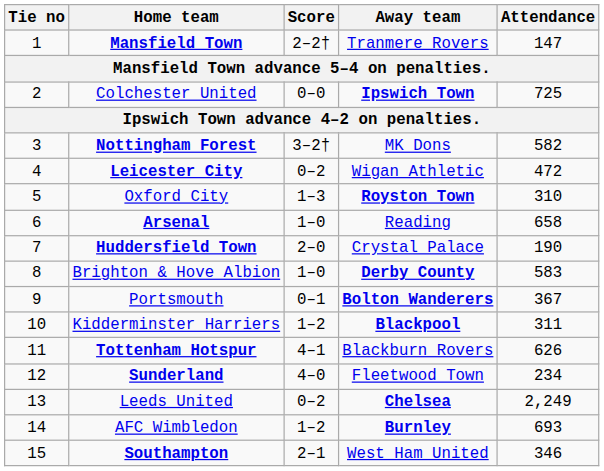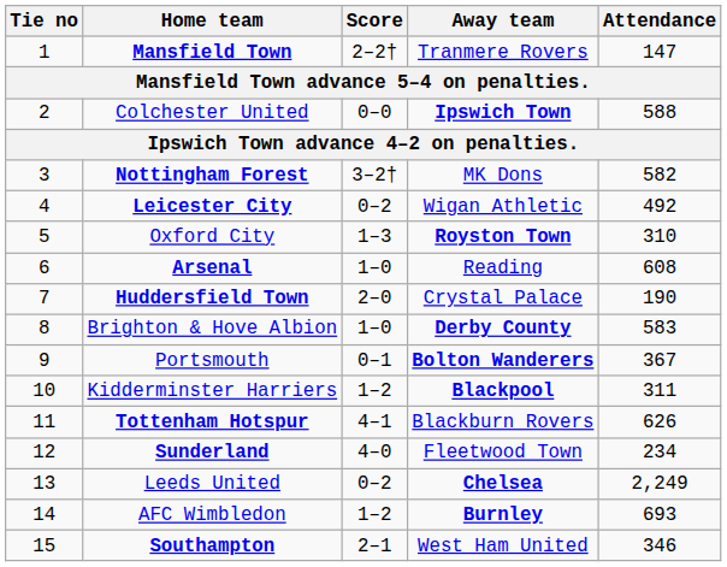 <table class="wikitable" style="text-align: center">
 <tr>
 <th>Tie no</th>
 <th>Home team</th>
 <th>Score</th>
 <th>Away team</th>
 <th>Attendance</th>
 </tr>
 <tr>
 <td>1</td>
 <td><strong><a href='#'>Mansfield Town</a></strong></td>
 <td>2–2†</td>
 <td><a href='#'>Tranmere Rovers</a></td>
 <td>147</td>
 </tr>
 <tr>
 <th colspan="5">Mansfield Town advance 5–4 on penalties.</th>
 </tr>
 <tr>
 <td>2</td>
 <td><a href='#'>Colchester United</a></td>
 <td>0–0</td>
 <td><strong><a href='#'>Ipswich Town</a></strong></td>
-<td>725</td>
+<td>588</td>
 </tr>
 <tr>
 <th colspan="5">Ipswich Town advance 4–2 on penalties.</th>
 </tr>
 <tr>
 <td>3</td>
 <td><strong><a href='#'>Nottingham Forest</a></strong></td>
 <td>3–2†</td>
 <td><a href='#'>MK Dons</a></td>
 <td>582</td>
 </tr>
 <tr>
 <td>4</td>
 <td><strong><a href='#'>Leicester City</a></strong></td>
 <td>0–2</td>
 <td><a href='#'>Wigan Athletic</a></td>
-<td>472</td>
+<td>492</td>
 </tr>
 <tr>
 <td>5</td>
 <td><a href='#'>Oxford City</a></td>
 <td>1–3</td>
 <td><strong><a href='#'>Royston Town</a></strong></td>
 <td>310</td>
 </tr>
 <tr>
 <td>6</td>
 <td><strong><a href='#'>Arsenal</a></strong></td>
 <td>1–0</td>
 <td><a href='#'>Reading</a></td>
-<td>658</td>
+<td>608</td>
 </tr>
 <tr>
 <td>7</td>
 <td><strong><a href='#'>Huddersfield Town</a></strong></td>
 <td>2–0</td>
 <td><a href='#'>Crystal Palace</a></td>
 <td>190</td>
 </tr>
 <tr>
 <td>8</td>
 <td><a href='#'>Brighton & Hove Albion</a></td>
 <td>1–0</td>
 <td><strong><a href='#'>Derby County</a></strong></td>
 <td>583</td>
 </tr>
 <tr>
 <td>9</td>
 <td><a href='#'>Portsmouth</a></td>
 <td>0–1</td>
 <td><strong><a href='#'>Bolton Wanderers</a></strong></td>
 <td>367</td>
 </tr>
 <tr>
 <td>10</td>
 <td><a href='#'>Kidderminster Harriers</a></td>
 <td>1–2</td>
 <td><strong><a href='#'>Blackpool</a></strong></td>
 <td>311</td>
 </tr>
 <tr>
 <td>11</td>
 <td><strong><a href='#'>Tottenham Hotspur</a></strong></td>
 <td>4–1</td>
 <td><a href='#'>Blackburn Rovers</a></td>
 <td>626</td>
 </tr>
 <tr>
 <td>12</td>
 <td><strong><a href='#'>Sunderland</a></strong></td>
 <td>4–0</td>
 <td><a href='#'>Fleetwood Town</a></td>
 <td>234</td>
 </tr>
 <tr>
 <td>13</td>
 <td><a href='#'>Leeds United</a></td>
 <td>0–2</td>
 <td><strong><a href='#'>Chelsea</a></strong></td>
 <td>2,249</td>
 </tr>
 <tr>
 <td>14</td>
 <td><a href='#'>AFC Wimbledon</a></td>
 <td>1–2</td>
 <td><strong><a href='#'>Burnley</a></strong></td>
 <td>693</td>
 </tr>
 <tr>
 <td>15</td>
 <td><strong><a href='#'>Southampton</a></strong></td>
 <td>2–1</td>
 <td><a href='#'>West Ham United</a></td>
 <td>346</td>
 </tr>
 </table>
